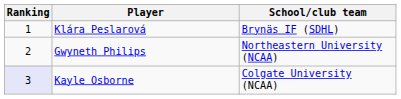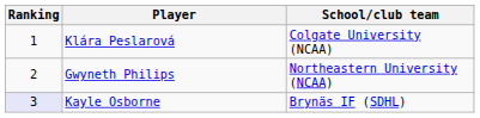 <table class="wikitable">
 <tr>
 <th style="width:4em;">Ranking</th>
 <th style="width:18em;">Player</th>
 <th style="width:15em;">School/club team</th>
 </tr>
 <tr>
 <td style="text-align:center;">1</td>
 <td> <a href='#'>Klára Peslarová</a></td>
-<td><a href='#'>Brynäs IF</a> (<a href='#'>SDHL</a>)</td>
+<td><a href='#'>Colgate University</a> (NCAA)</td>
 </tr>
 <tr>
 <td style="text-align:center;">2</td>
 <td> <a href='#'>Gwyneth Philips</a></td>
 <td><a href='#'>Northeastern University</a> (<a href='#'>NCAA</a>)</td>
 </tr>
 <tr>
 <td style="background: lavender; text-align:center;">3</td>
 <td> <a href='#'>Kayle Osborne</a></td>
-<td><a href='#'>Colgate University</a> (NCAA)</td>
+<td><a href='#'>Brynäs IF</a> (<a href='#'>SDHL</a>)</td>
 </tr>
 </table>
